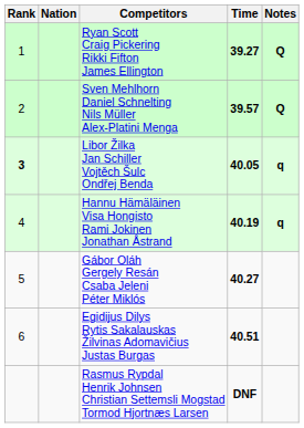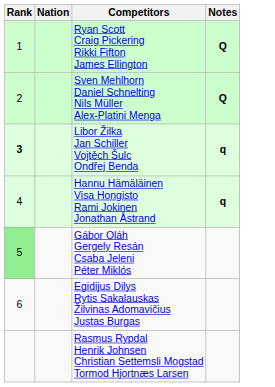 <table class="wikitable sortable" style="text-align:center">
 <tr>
 <th>Rank</th>
 <th>Nation</th>
 <th>Competitors</th>
-<th>Time</th>
 <th>Notes</th>
 </tr>
 <tr bgcolor=ccffcc>
 <td>1</td>
 <td align=left></td>
 <td align=left><a href='#'>Ryan Scott</a><br><a href='#'>Craig Pickering</a><br><a href='#'>Rikki Fifton</a><br><a href='#'>James Ellington</a></td>
-<td><strong>39.27</strong></td>
 <td><strong>Q</strong></td>
 </tr>
 <tr bgcolor=ccffcc>
 <td>2</td>
 <td align=left></td>
 <td align=left><a href='#'>Sven Mehlhorn</a><br><a href='#'>Daniel Schnelting</a><br><a href='#'>Nils Müller</a><br><a href='#'>Alex-Platini Menga</a></td>
-<td><strong>39.57</strong></td>
 <td><strong>Q</strong></td>
 </tr>
 <tr bgcolor=ddffdd>
 <td><strong>3</strong></td>
 <td align=left></td>
 <td align=left><a href='#'>Libor Žilka</a><br><a href='#'>Jan Schiller</a><br><a href='#'>Vojtěch Šulc</a><br><a href='#'>Ondřej Benda</a></td>
-<td><strong>40.05</strong></td>
 <td><strong>q</strong></td>
 </tr>
 <tr bgcolor=ddffdd>
 <td>4</td>
 <td align=left></td>
 <td align=left><a href='#'>Hannu Hämäläinen</a><br><a href='#'>Visa Hongisto</a><br><a href='#'>Rami Jokinen</a><br><a href='#'>Jonathan Åstrand</a></td>
-<td><strong>40.19</strong></td>
 <td><strong>q</strong></td>
 </tr>
 <tr>
-<td>5</td>
+<td style="background: lightgreen;">5</td>
 <td align=left></td>
 <td align=left><a href='#'>Gábor Oláh</a><br><a href='#'>Gergely Resán</a><br><a href='#'>Csaba Jeleni</a><br><a href='#'>Péter Miklós</a></td>
-<td><strong>40.27</strong></td>
 <td></td>
 </tr>
 <tr>
 <td>6</td>
 <td align=left></td>
 <td align=left><a href='#'>Egidijus Dilys</a><br><a href='#'>Rytis Sakalauskas</a><br><a href='#'>Žilvinas Adomavičius</a><br><a href='#'>Justas Burgas</a></td>
-<td><strong>40.51</strong></td>
 <td></td>
 </tr>
 <tr>
 <td></td>
 <td align=left></td>
 <td align=left><a href='#'>Rasmus Rypdal</a><br><a href='#'>Henrik Johnsen</a><br><a href='#'>Christian Settemsli Mogstad</a><br><a href='#'>Tormod Hjortnæs Larsen</a></td>
-<td><strong>DNF</strong></td>
 <td></td>
 </tr>
 </table>
